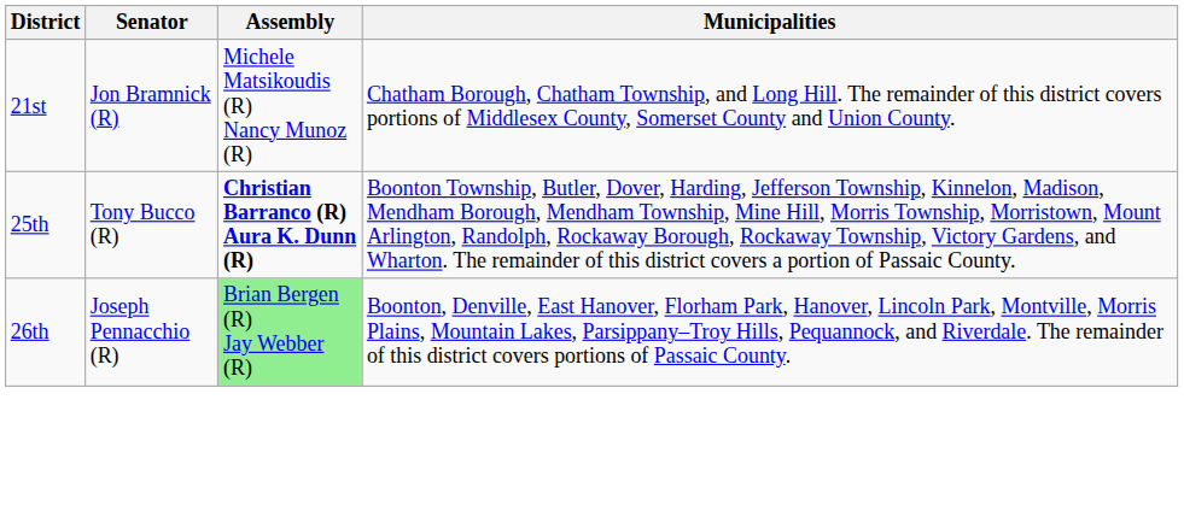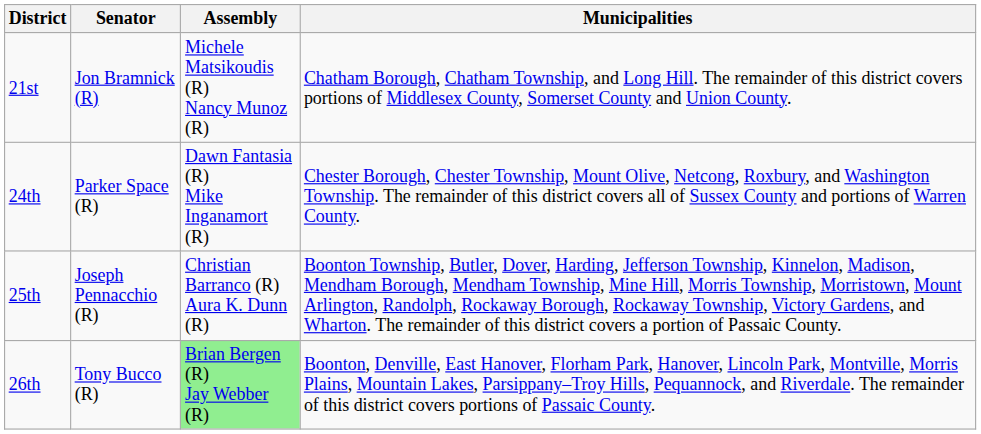 <table class="wikitable">
 <tr>
 <th>District</th>
 <th>Senator</th>
 <th>Assembly</th>
 <th>Municipalities</th>
 </tr>
 <tr>
 <td><a href='#'>21st</a></td>
 <td><a href='#'>Jon Bramnick</a> <a href='#'>(R)</a></td>
 <td><a href='#'>Michele Matsikoudis</a> (R)<br><a href='#'>Nancy Munoz</a> (R)</td>
 <td><a href='#'>Chatham Borough</a>, <a href='#'>Chatham Township</a>, and <a href='#'>Long Hill</a>. The remainder of this district covers portions of <a href='#'>Middlesex County</a>, <a href='#'>Somerset County</a> and <a href='#'>Union County</a>.</td>
 </tr>
 <tr>
+<td><a href='#'>24th</a></td>
+<td><a href='#'>Parker Space</a> (R)</td>
+<td><a href='#'>Dawn Fantasia</a> (R)<br><a href='#'>Mike Inganamort</a> (R)</td>
+<td><a href='#'>Chester Borough</a>, <a href='#'>Chester Township</a>, <a href='#'>Mount Olive</a>, <a href='#'>Netcong</a>, <a href='#'>Roxbury</a>, and <a href='#'>Washington Township</a>. The remainder of this district covers all of <a href='#'>Sussex County</a> and portions of <a href='#'>Warren County</a>.</td>
+</tr>
+<tr>
 <td><a href='#'>25th</a></td>
-<td><a href='#'>Tony Bucco</a> (R)</td>
-<td><strong><a href='#'>Christian Barranco</a> (R)<br><a href='#'>Aura K. Dunn</a> (R)</strong></td>
+<td><a href='#'>Joseph Pennacchio</a> (R)</td>
+<td><a href='#'>Christian Barranco</a> (R)<br><a href='#'>Aura K. Dunn</a> (R)</td>
 <td><a href='#'>Boonton Township</a>, <a href='#'>Butler</a>, <a href='#'>Dover</a>, <a href='#'>Harding</a>, <a href='#'>Jefferson Township</a>, <a href='#'>Kinnelon</a>, <a href='#'>Madison</a>, <a href='#'>Mendham Borough</a>, <a href='#'>Mendham Township</a>, <a href='#'>Mine Hill</a>, <a href='#'>Morris Township</a>, <a href='#'>Morristown</a>, <a href='#'>Mount Arlington</a>, <a href='#'>Randolph</a>, <a href='#'>Rockaway Borough</a>, <a href='#'>Rockaway Township</a>, <a href='#'>Victory Gardens</a>, and <a href='#'>Wharton</a>. The remainder of this district covers a portion of Passaic County.</td>
 </tr>
 <tr>
 <td><a href='#'>26th</a></td>
-<td><a href='#'>Joseph Pennacchio</a> (R)</td>
+<td><a href='#'>Tony Bucco</a> (R)</td>
 <td style="background: lightgreen;"><a href='#'>Brian Bergen</a> (R)<br><a href='#'>Jay Webber</a> (R)</td>
 <td><a href='#'>Boonton</a>, <a href='#'>Denville</a>, <a href='#'>East Hanover</a>, <a href='#'>Florham Park</a>, <a href='#'>Hanover</a>, <a href='#'>Lincoln Park</a>, <a href='#'>Montville</a>, <a href='#'>Morris Plains</a>, <a href='#'>Mountain Lakes</a>, <a href='#'>Parsippany–Troy Hills</a>, <a href='#'>Pequannock</a>, and <a href='#'>Riverdale</a>. The remainder of this district covers portions of <a href='#'>Passaic County</a>.</td>
 </tr>
 </table>
